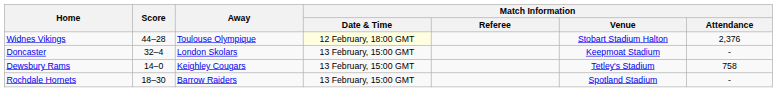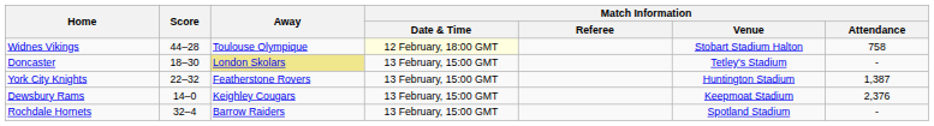 <table class="wikitable" style="text-align: center; font-size:85%;"  cellpadding=3 cellspacing=0 width=95%>
 <tr>
 <th rowspan=2 width=15%>Home</th>
 <th rowspan=2 width=5%>Score</th>
 <th rowspan=2 width=15%>Away</th>
 <th colspan=4>Match Information</th>
 </tr>
 <tr>
 <th width=15%>Date & Time</th>
 <th width=15%>Referee</th>
 <th width=15%>Venue</th>
 <th width=10%>Attendance</th>
 </tr>
 <tr>
 <td align=left> <a href='#'>Widnes Vikings</a></td>
 <td>44–28</td>
 <td align=left> <a href='#'>Toulouse Olympique</a></td>
 <td style="background: lightyellow;">12 February, 18:00 GMT</td>
 <td></td>
 <td><a href='#'>Stobart Stadium Halton</a></td>
-<td>2,376</td>
+<td>758</td>
 </tr>
 <tr>
 <td align=left> <a href='#'>Doncaster</a></td>
-<td>32–4</td>
-<td align=left> <a href='#'>London Skolars</a></td>
+<td>18–30</td>
+<td align=left style="background: khaki;"> <a href='#'>London Skolars</a></td>
 <td>13 February, 15:00 GMT</td>
 <td></td>
-<td><a href='#'>Keepmoat Stadium</a></td>
+<td><a href='#'>Tetley's Stadium</a></td>
 <td>-</td>
+</tr>
+<tr>
+<td align=left><a href='#'>York City Knights</a></td>
+<td>22–32</td>
+<td align=left> <a href='#'>Featherstone Rovers</a></td>
+<td>13 February, 15:00 GMT</td>
+<td></td>
+<td><a href='#'>Huntington Stadium</a></td>
+<td>1,387</td>
 </tr>
 <tr>
 <td align=left> <a href='#'>Dewsbury Rams</a></td>
 <td>14–0</td>
 <td align=left> <a href='#'>Keighley Cougars</a></td>
 <td>13 February, 15:00 GMT</td>
 <td></td>
-<td><a href='#'>Tetley's Stadium</a></td>
-<td>758</td>
+<td><a href='#'>Keepmoat Stadium</a></td>
+<td>2,376</td>
 </tr>
 <tr>
 <td align=left> <a href='#'>Rochdale Hornets</a></td>
-<td>18–30</td>
+<td>32–4</td>
 <td align=left> <a href='#'>Barrow Raiders</a></td>
 <td>13 February, 15:00 GMT</td>
 <td></td>
 <td><a href='#'>Spotland Stadium</a></td>
 <td>-</td>
 </tr>
 </table>
